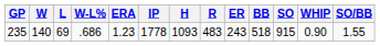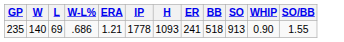 <table class="wikitable">
 <tr>
 <th><a href='#'>GP</a></th>
 <th><a href='#'>W</a></th>
 <th><a href='#'>L</a></th>
 <th><a href='#'>W-L%</a></th>
 <th><a href='#'>ERA</a></th>
 <th><a href='#'>IP</a></th>
 <th><a href='#'>H</a></th>
-<th><a href='#'>R</a></th>
 <th><a href='#'>ER</a></th>
 <th><a href='#'>BB</a></th>
 <th><a href='#'>SO</a></th>
 <th><a href='#'>WHIP</a></th>
 <th><a href='#'>SO/BB</a></th>
 </tr>
 <tr align="center">
 <td>235</td>
 <td>140</td>
 <td>69</td>
 <td>.686</td>
-<td>1.23</td>
+<td>1.21</td>
 <td>1778</td>
 <td>1093</td>
-<td>483</td>
-<td>243</td>
+<td>241</td>
 <td>518</td>
-<td>915</td>
+<td>913</td>
 <td>0.90</td>
 <td>1.55</td>
 </tr>
 </table>
